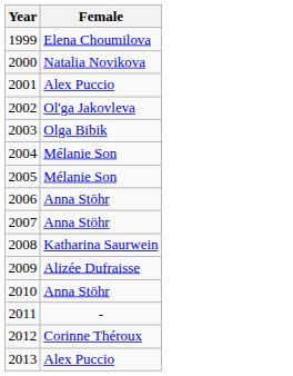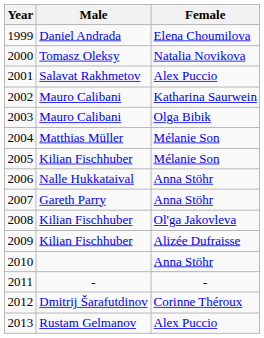 <table class="wikitable">
 <tr>
 <th>Year</th>
+<th>Male</th>
 <th>Female</th>
 </tr>
 <tr>
 <td align="center">1999</td>
+<td> <a href='#'>Daniel Andrada</a></td>
 <td> <a href='#'>Elena Choumilova</a></td>
 </tr>
 <tr>
 <td align="center">2000</td>
+<td> <a href='#'>Tomasz Oleksy</a></td>
 <td> <a href='#'>Natalia Novikova</a></td>
 </tr>
 <tr>
 <td align="center">2001</td>
+<td> <a href='#'>Salavat Rakhmetov</a></td>
 <td> <a href='#'>Alex Puccio</a></td>
 </tr>
 <tr>
 <td align="center">2002</td>
-<td> <a href='#'>Ol'ga Jakovleva</a></td>
+<td> <a href='#'>Mauro Calibani</a></td>
+<td> <a href='#'>Katharina Saurwein</a></td>
 </tr>
 <tr>
 <td align="center">2003</td>
+<td> <a href='#'>Mauro Calibani</a></td>
 <td> <a href='#'>Olga Bibik</a></td>
 </tr>
 <tr>
 <td align="center">2004</td>
+<td> <a href='#'>Matthias Müller</a></td>
 <td> <a href='#'>Mélanie Son</a></td>
 </tr>
 <tr>
 <td align="center">2005</td>
+<td> <a href='#'>Kilian Fischhuber</a></td>
 <td> <a href='#'>Mélanie Son</a></td>
 </tr>
 <tr>
 <td align="center">2006</td>
+<td> <a href='#'>Nalle Hukkataival</a></td>
 <td> <a href='#'>Anna Stöhr</a></td>
 </tr>
 <tr>
 <td align="center">2007</td>
+<td> <a href='#'>Gareth Parry</a></td>
 <td> <a href='#'>Anna Stöhr</a></td>
 </tr>
 <tr>
 <td align="center">2008</td>
-<td> <a href='#'>Katharina Saurwein</a></td>
+<td> <a href='#'>Kilian Fischhuber</a></td>
+<td> <a href='#'>Ol'ga Jakovleva</a></td>
 </tr>
 <tr>
 <td align="center">2009</td>
+<td> <a href='#'>Kilian Fischhuber</a></td>
 <td> <a href='#'>Alizée Dufraisse</a></td>
 </tr>
 <tr>
 <td align="center">2010</td>
+<td> </td>
 <td> <a href='#'>Anna Stöhr</a></td>
 </tr>
 <tr>
 <td align="center">2011</td>
 <td align="center">-</td>
+<td align="center">-</td>
 </tr>
 <tr>
 <td align="center">2012</td>
+<td> <a href='#'>Dmitrij Šarafutdinov</a></td>
 <td> <a href='#'>Corinne Théroux</a></td>
 </tr>
 <tr>
 <td align="center">2013</td>
+<td> <a href='#'>Rustam Gelmanov</a></td>
 <td> <a href='#'>Alex Puccio</a></td>
 </tr>
 </table>
